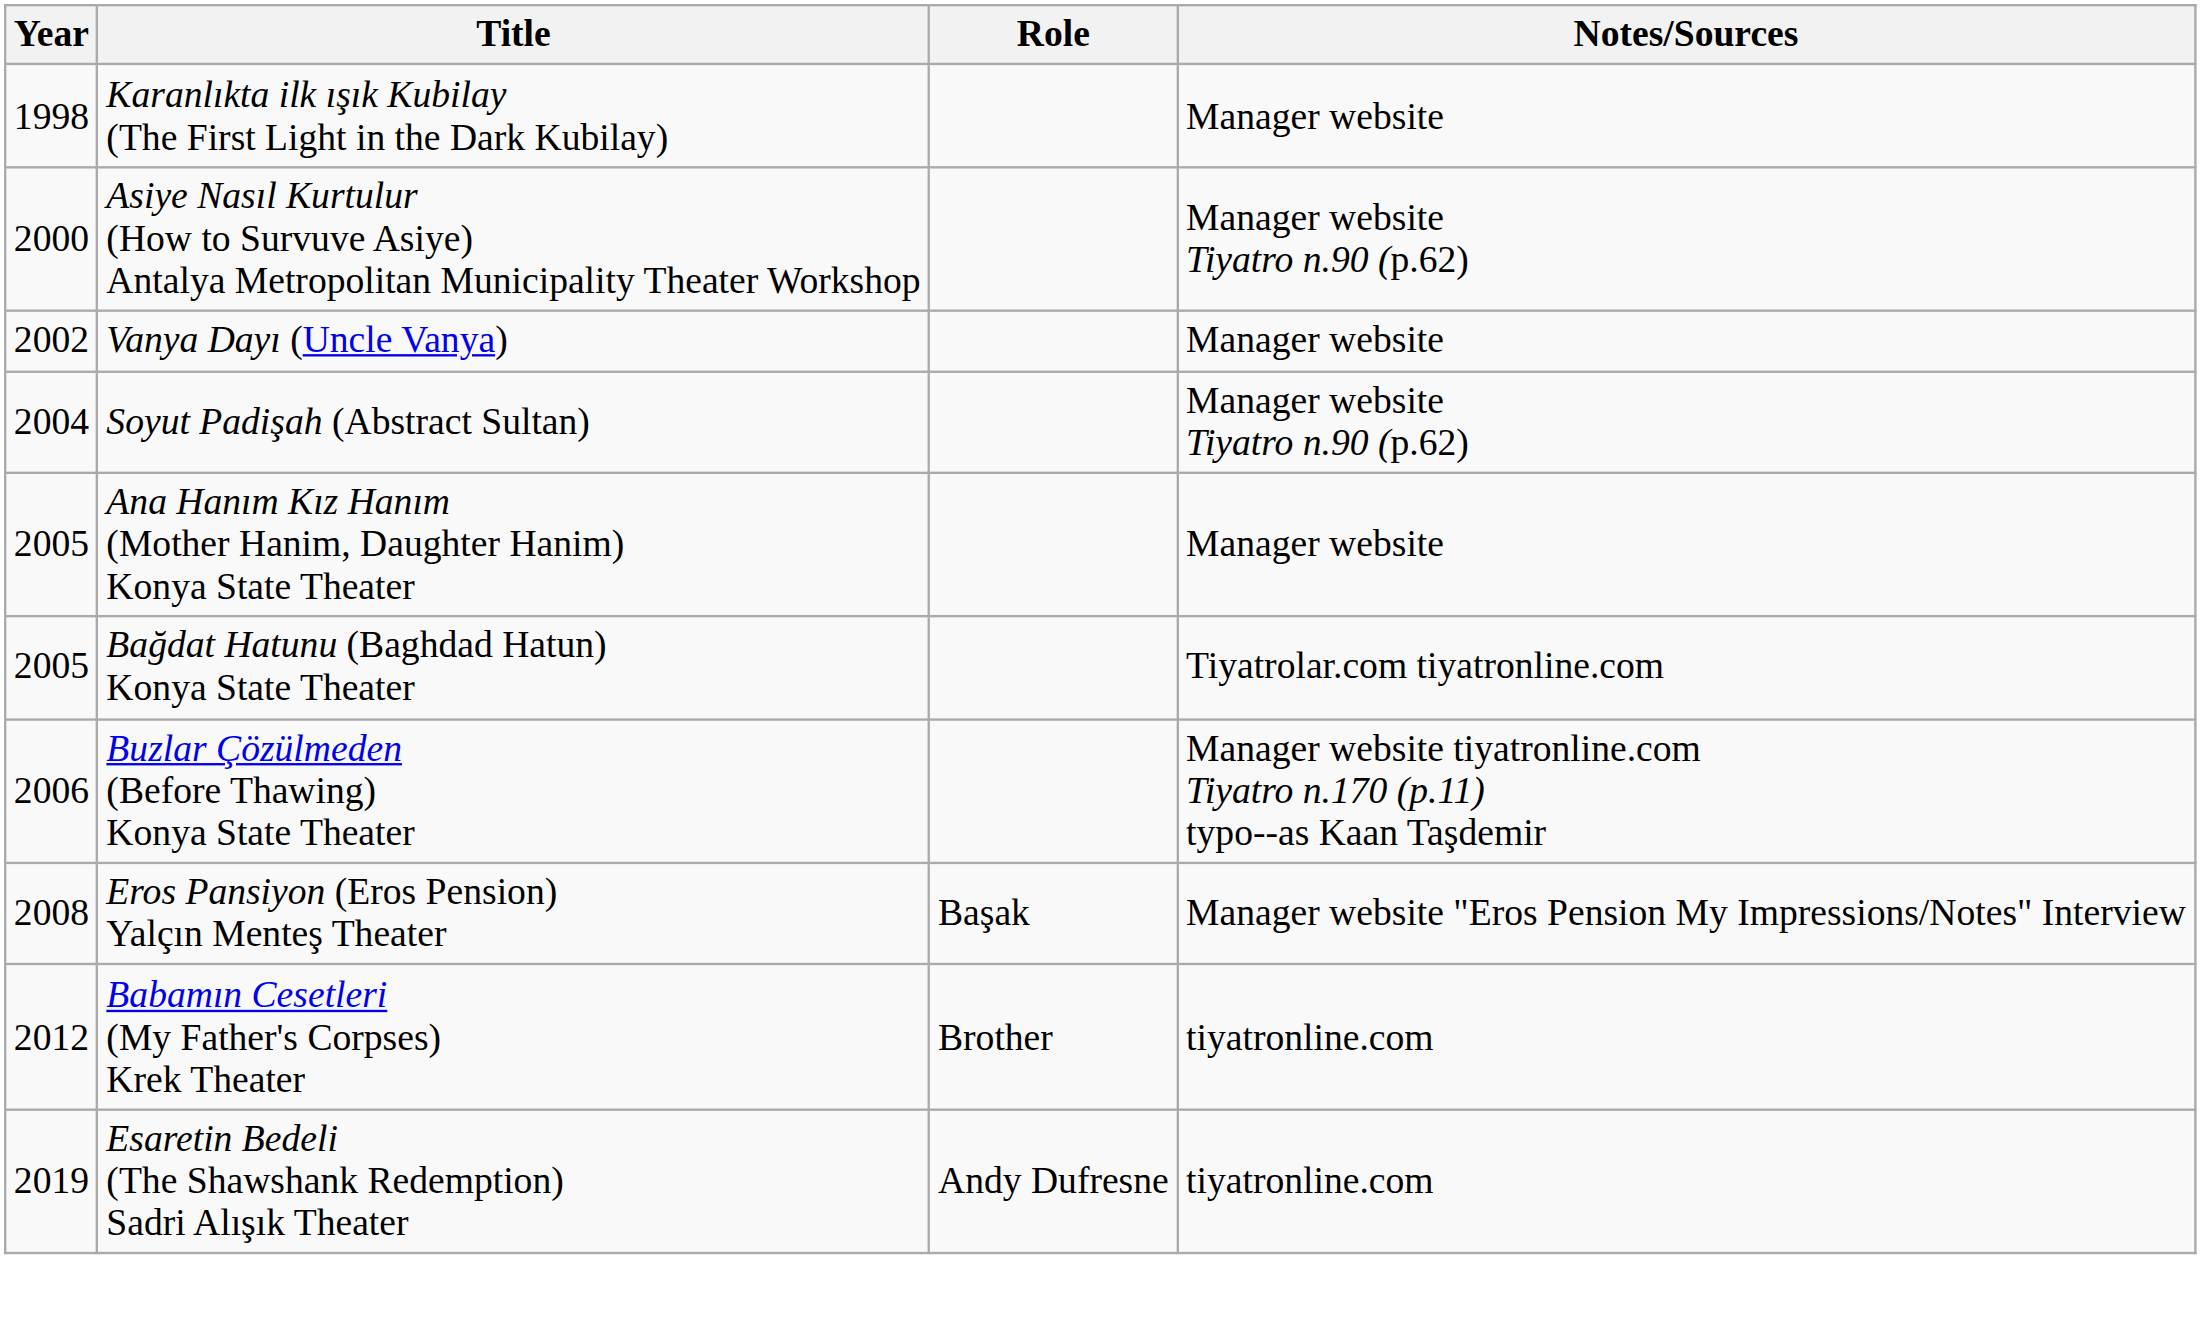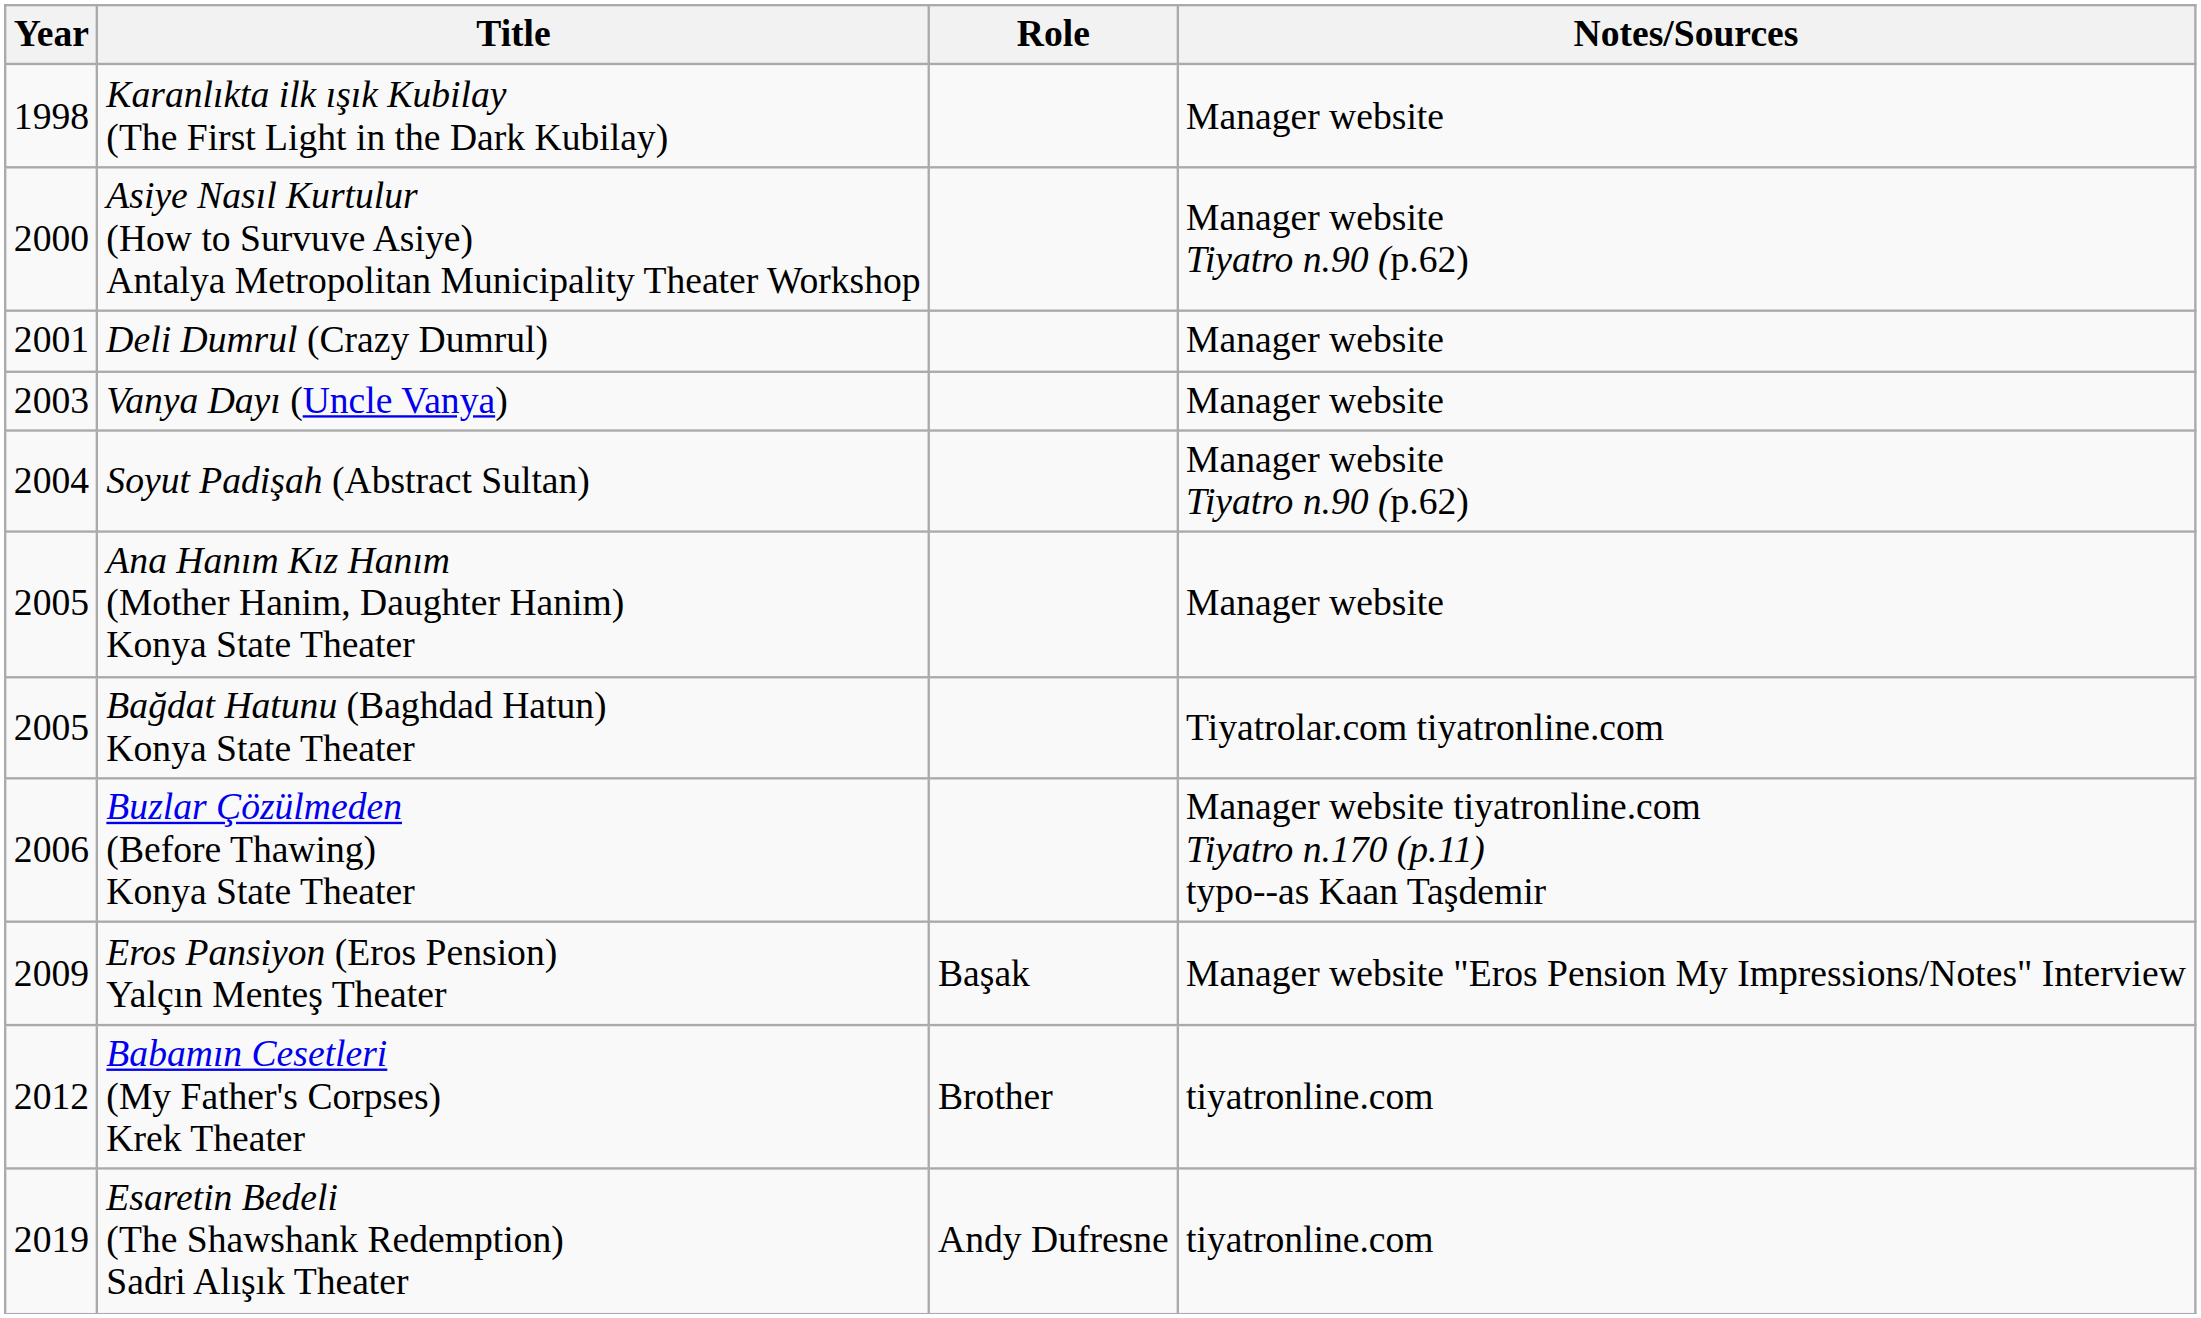 <table class="wikitable">
 <tr>
 <th>Year</th>
 <th>Title</th>
 <th>Role</th>
 <th>Notes/Sources</th>
 </tr>
 <tr>
 <td>1998</td>
 <td><em>Karanlıkta ilk ışık Kubilay</em><br>(The First Light in the Dark Kubilay)</td>
 <td></td>
 <td>Manager website</td>
 </tr>
 <tr>
 <td>2000</td>
 <td><em>Asiye Nasıl Kurtulur</em><br>(How to Survuve Asiye)<br>Antalya Metropolitan Municipality Theater Workshop</td>
 <td></td>
 <td>Manager website<br><em>Tiyatro n.90 (</em>p.62)</td>
 </tr>
 <tr>
-<td>2002</td>
+<td>2001</td>
+<td><em>Deli Dumrul</em> (Crazy Dumrul)</td>
+<td></td>
+<td>Manager website</td>
+</tr>
+<tr>
+<td>2003</td>
 <td><em>Vanya Dayı</em> (<a href='#'>Uncle Vanya</a>)</td>
 <td></td>
 <td>Manager website</td>
 </tr>
 <tr>
 <td>2004</td>
 <td><em>Soyut Padişah</em> (Abstract Sultan)</td>
 <td></td>
 <td>Manager website<br><em>Tiyatro n.90 (</em>p.62)</td>
 </tr>
 <tr>
 <td>2005</td>
 <td><em>Ana Hanım Kız Hanım</em><br>(Mother Hanim, Daughter Hanim)<br>Konya State Theater</td>
 <td></td>
 <td>Manager website</td>
 </tr>
 <tr>
 <td>2005</td>
 <td><em>Bağdat Hatunu</em> (Baghdad Hatun)<br>Konya State Theater</td>
 <td></td>
 <td>Tiyatrolar.com tiyatronline.com</td>
 </tr>
 <tr>
 <td>2006</td>
 <td><em><a href='#'>Buzlar Çözülmeden</a></em><br>(Before Thawing)<br>Konya State Theater</td>
 <td></td>
 <td>Manager website tiyatronline.com<br><em>Tiyatro n.170 (p.11)</em><br>typo--as Kaan Taşdemir</td>
 </tr>
 <tr>
-<td>2008</td>
+<td>2009</td>
 <td><em>Eros Pansiyon</em> (Eros Pension)<br>Yalçın Menteş Theater</td>
 <td>Başak</td>
 <td>Manager website "Eros Pension My Impressions/Notes" Interview</td>
 </tr>
 <tr>
 <td>2012</td>
 <td><em><a href='#'>Babamın Cesetleri</a></em><br>(My Father's Corpses)<br>Krek Theater</td>
 <td>Brother</td>
 <td>tiyatronline.com</td>
 </tr>
 <tr>
 <td>2019</td>
 <td><em>Esaretin Bedeli</em><br>(The Shawshank Redemption)<br>Sadri Alışık Theater</td>
 <td>Andy Dufresne</td>
 <td>tiyatronline.com</td>
 </tr>
 </table>
